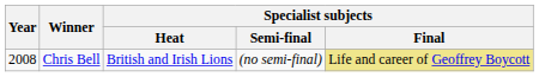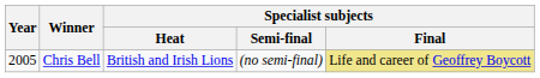 <table class="wikitable">
 <tr>
 <th rowspan="2">Year</th>
 <th rowspan="2">Winner</th>
 <th colspan="3">Specialist subjects</th>
 </tr>
 <tr>
 <th>Heat</th>
 <th>Semi-final</th>
 <th>Final</th>
 </tr>
 <tr>
-<td>2008</td>
+<td>2005</td>
 <td><a href='#'>Chris Bell</a></td>
 <td><a href='#'>British and Irish Lions</a></td>
 <td><em>(no semi-final)</em></td>
 <td style="background: khaki;">Life and career of <a href='#'>Geoffrey Boycott</a></td>
 </tr>
 </table>
